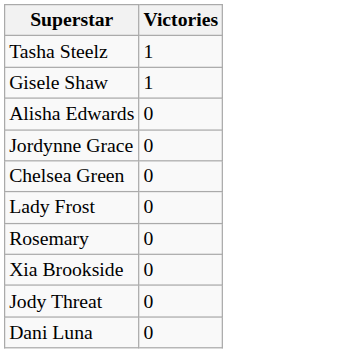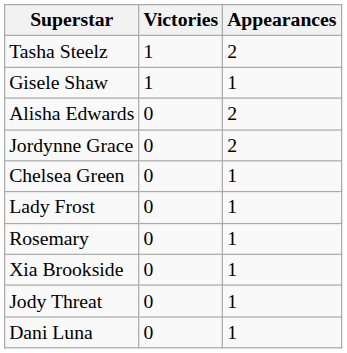 <table class="wikitable sortable">
 <tr>
 <th>Superstar</th>
 <th>Victories</th>
+<th>Appearances</th>
 </tr>
 <tr>
 <td>Tasha Steelz</td>
 <td>1</td>
+<td>2</td>
 </tr>
 <tr>
 <td>Gisele Shaw</td>
+<td>1</td>
 <td>1</td>
 </tr>
 <tr>
 <td>Alisha Edwards</td>
 <td>0</td>
+<td>2</td>
 </tr>
 <tr>
 <td>Jordynne Grace</td>
 <td>0</td>
+<td>2</td>
 </tr>
 <tr>
 <td>Chelsea Green</td>
 <td>0</td>
+<td>1</td>
 </tr>
 <tr>
 <td>Lady Frost</td>
 <td>0</td>
+<td>1</td>
 </tr>
 <tr>
 <td>Rosemary</td>
 <td>0</td>
+<td>1</td>
 </tr>
 <tr>
 <td>Xia Brookside</td>
 <td>0</td>
+<td>1</td>
 </tr>
 <tr>
 <td>Jody Threat</td>
 <td>0</td>
+<td>1</td>
 </tr>
 <tr>
 <td>Dani Luna</td>
 <td>0</td>
+<td>1</td>
 </tr>
 </table>
